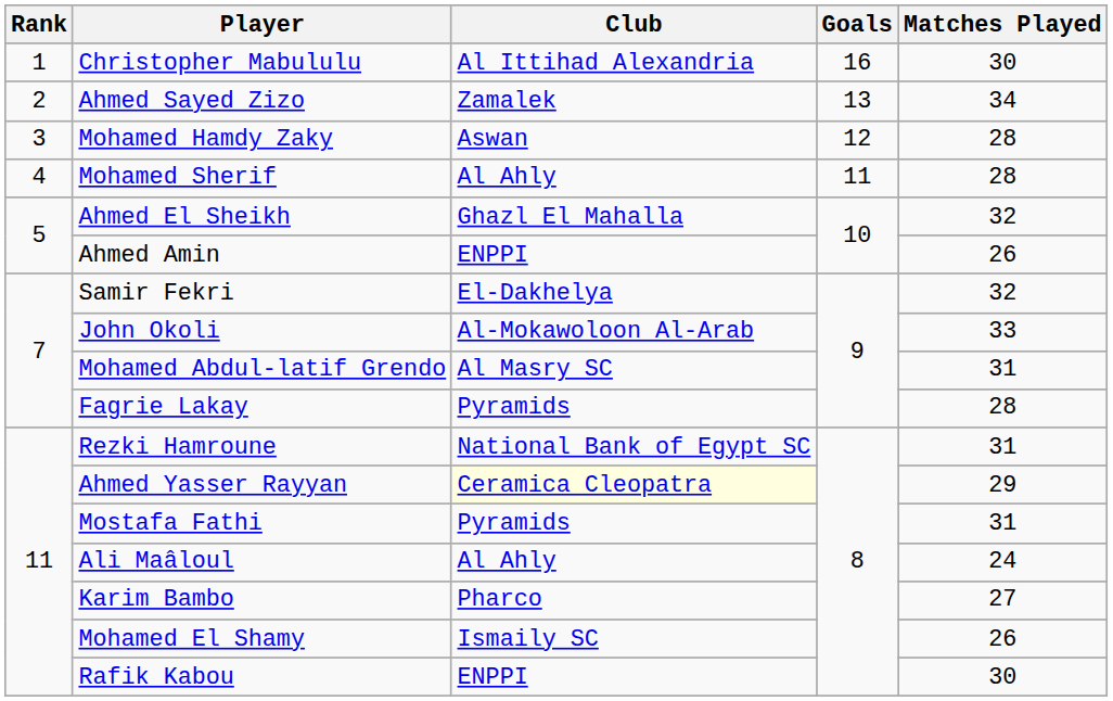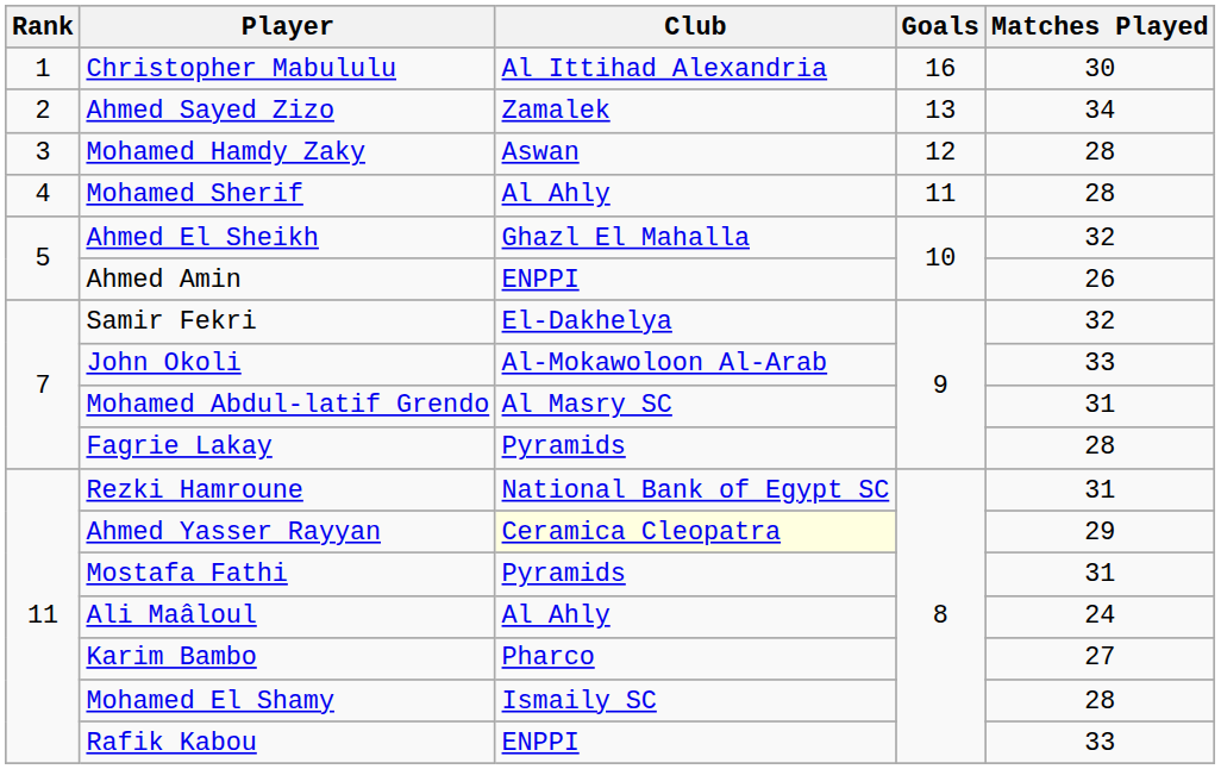 <table class="wikitable" style="text-align:center;">
 <tr>
 <th>Rank</th>
 <th>Player</th>
 <th>Club</th>
 <th>Goals</th>
 <th>Matches Played</th>
 </tr>
 <tr>
 <td>1</td>
 <td align="left"> <a href='#'>Christopher Mabululu</a></td>
 <td align="left"><a href='#'>Al Ittihad Alexandria</a></td>
 <td>16</td>
 <td>30</td>
 </tr>
 <tr>
 <td>2</td>
 <td align="left"> <a href='#'>Ahmed Sayed Zizo</a></td>
 <td align="left"><a href='#'>Zamalek</a></td>
 <td>13</td>
 <td>34</td>
 </tr>
 <tr>
 <td>3</td>
 <td align="left"> <a href='#'>Mohamed Hamdy Zaky</a></td>
 <td align="left"><a href='#'>Aswan</a></td>
 <td>12</td>
 <td>28</td>
 </tr>
 <tr>
 <td>4</td>
 <td align="left"> <a href='#'>Mohamed Sherif</a></td>
 <td align="left"><a href='#'>Al Ahly</a></td>
 <td>11</td>
 <td>28</td>
 </tr>
 <tr>
 <td rowspan="2">5</td>
 <td align="left"> <a href='#'>Ahmed El Sheikh</a></td>
 <td align="left"><a href='#'>Ghazl El Mahalla</a></td>
 <td rowspan="2">10</td>
 <td>32</td>
 </tr>
 <tr>
 <td align="left"> Ahmed Amin</td>
 <td align="left"><a href='#'>ENPPI</a></td>
 <td>26</td>
 </tr>
 <tr>
 <td rowspan="4">7</td>
 <td align="left"> Samir Fekri</td>
 <td align="left"><a href='#'>El-Dakhelya</a></td>
 <td rowspan="4">9</td>
 <td>32</td>
 </tr>
 <tr>
 <td align="left"> <a href='#'>John Okoli</a></td>
 <td align="left"><a href='#'>Al-Mokawoloon Al-Arab</a></td>
 <td>33</td>
 </tr>
 <tr>
 <td align="left"> <a href='#'>Mohamed Abdul-latif Grendo</a></td>
 <td align="left"><a href='#'>Al Masry SC</a></td>
 <td>31</td>
 </tr>
 <tr>
 <td align="left"> <a href='#'>Fagrie Lakay</a></td>
 <td align="left"><a href='#'>Pyramids</a></td>
 <td>28</td>
 </tr>
 <tr>
 <td rowspan="7">11</td>
 <td align="left"> <a href='#'>Rezki Hamroune</a></td>
 <td align="left"><a href='#'>National Bank of Egypt SC</a></td>
 <td rowspan="7">8</td>
 <td>31</td>
 </tr>
 <tr>
 <td align="left"> <a href='#'>Ahmed Yasser Rayyan</a></td>
 <td align="left" style="background: lightyellow;"><a href='#'>Ceramica Cleopatra</a></td>
 <td>29</td>
 </tr>
 <tr>
 <td align="left"> <a href='#'>Mostafa Fathi</a></td>
 <td align="left"><a href='#'>Pyramids</a></td>
 <td>31</td>
 </tr>
 <tr>
 <td align="left"> <a href='#'>Ali Maâloul</a></td>
 <td align="left"><a href='#'>Al Ahly</a></td>
 <td>24</td>
 </tr>
 <tr>
 <td align="left"> <a href='#'>Karim Bambo</a></td>
 <td align="left"><a href='#'>Pharco</a></td>
 <td>27</td>
 </tr>
 <tr>
 <td align="left"> <a href='#'>Mohamed El Shamy</a></td>
 <td align="left"><a href='#'>Ismaily SC</a></td>
-<td>26</td>
+<td>28</td>
 </tr>
 <tr>
 <td align="left"> <a href='#'>Rafik Kabou</a></td>
 <td align="left"><a href='#'>ENPPI</a></td>
-<td>30</td>
+<td>33</td>
 </tr>
 </table>
